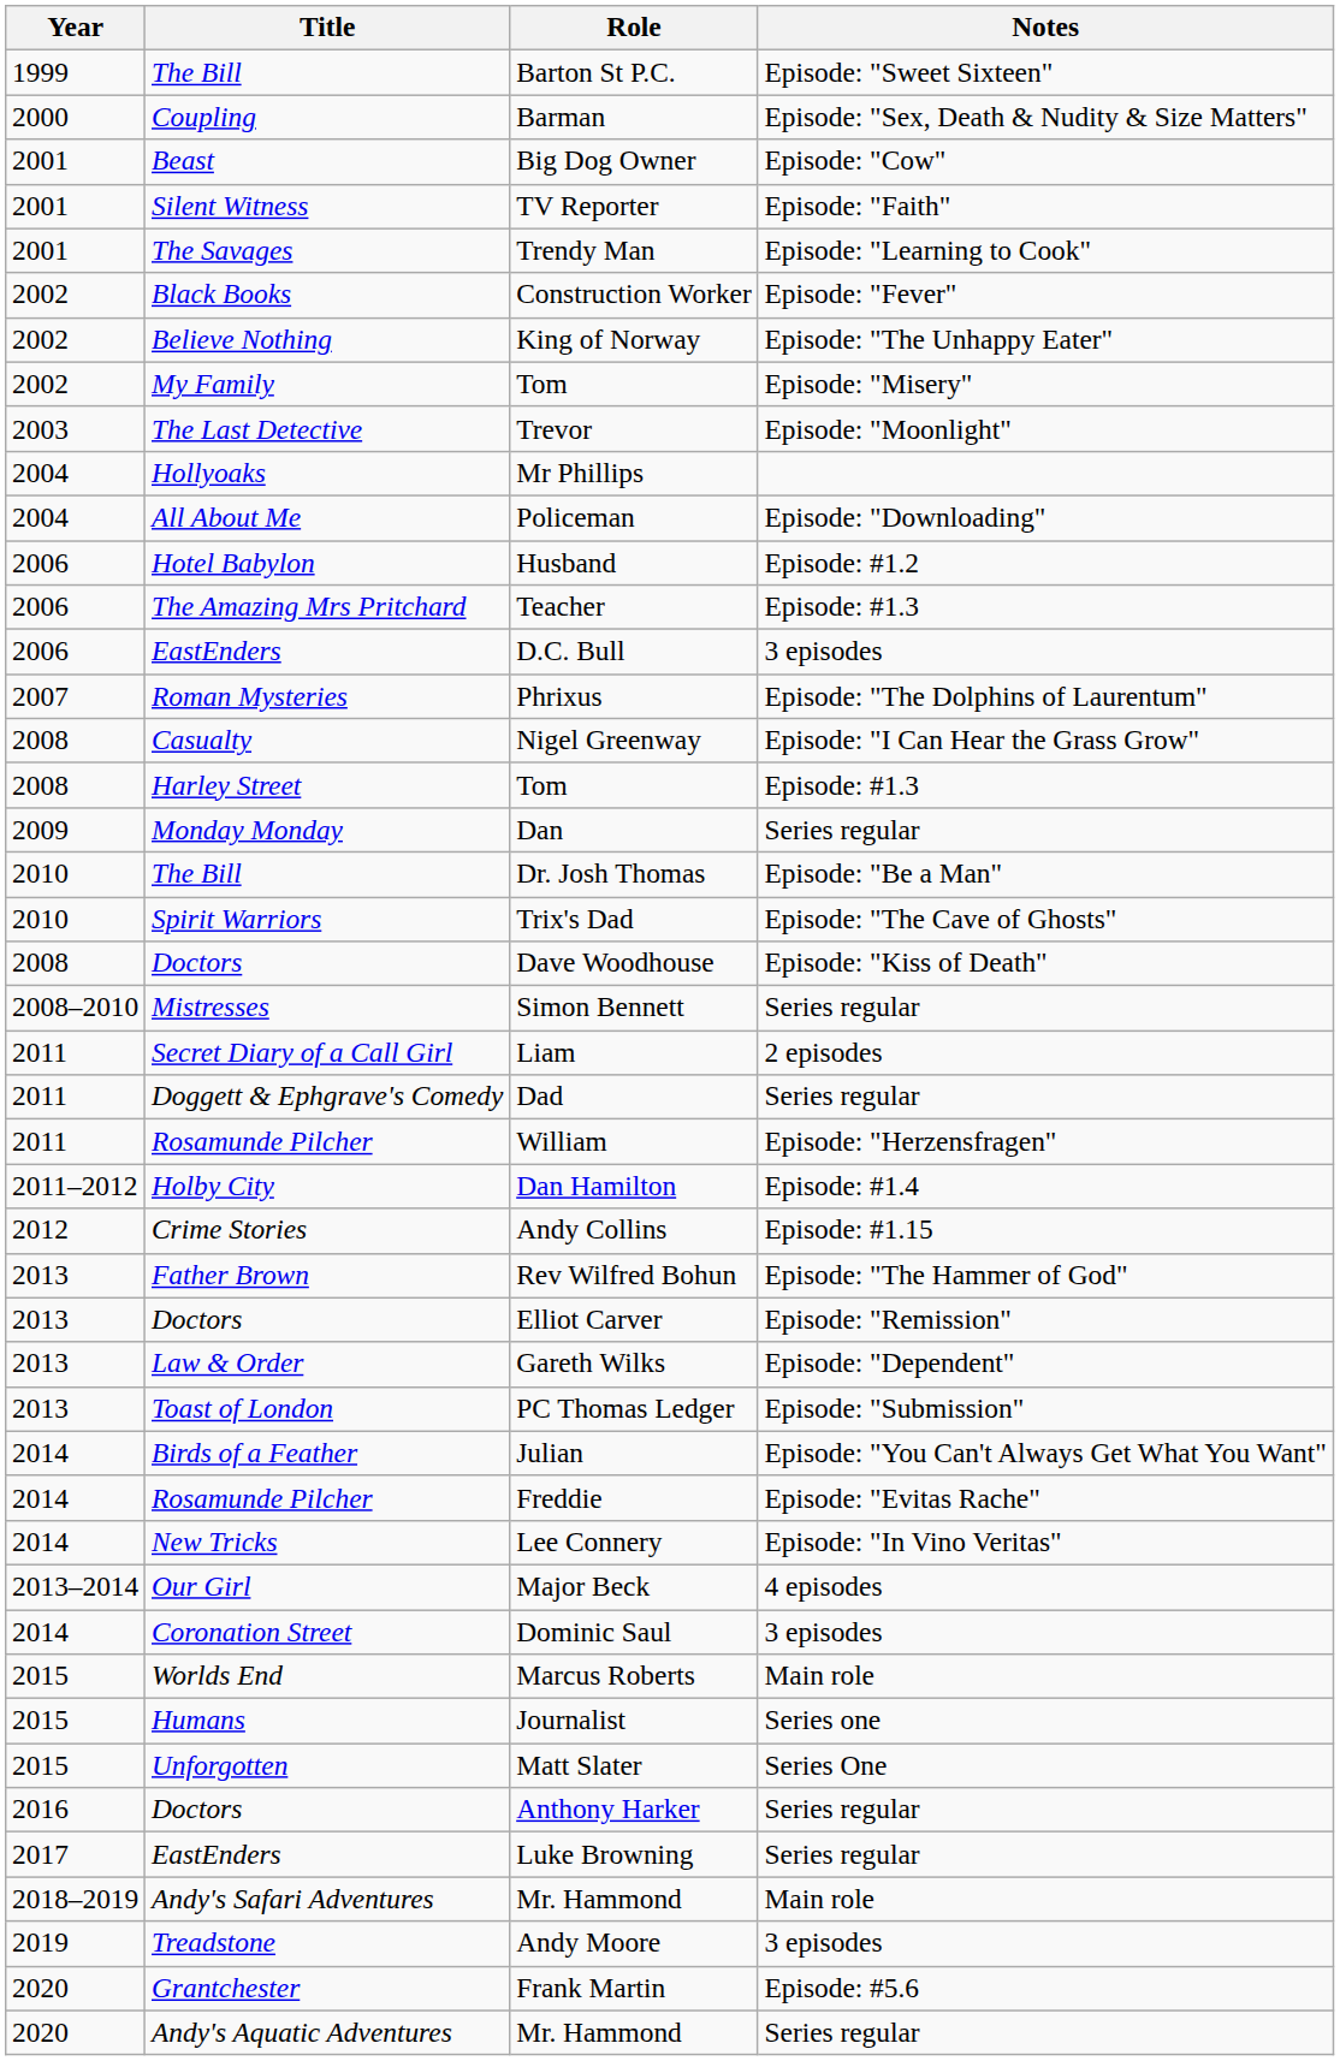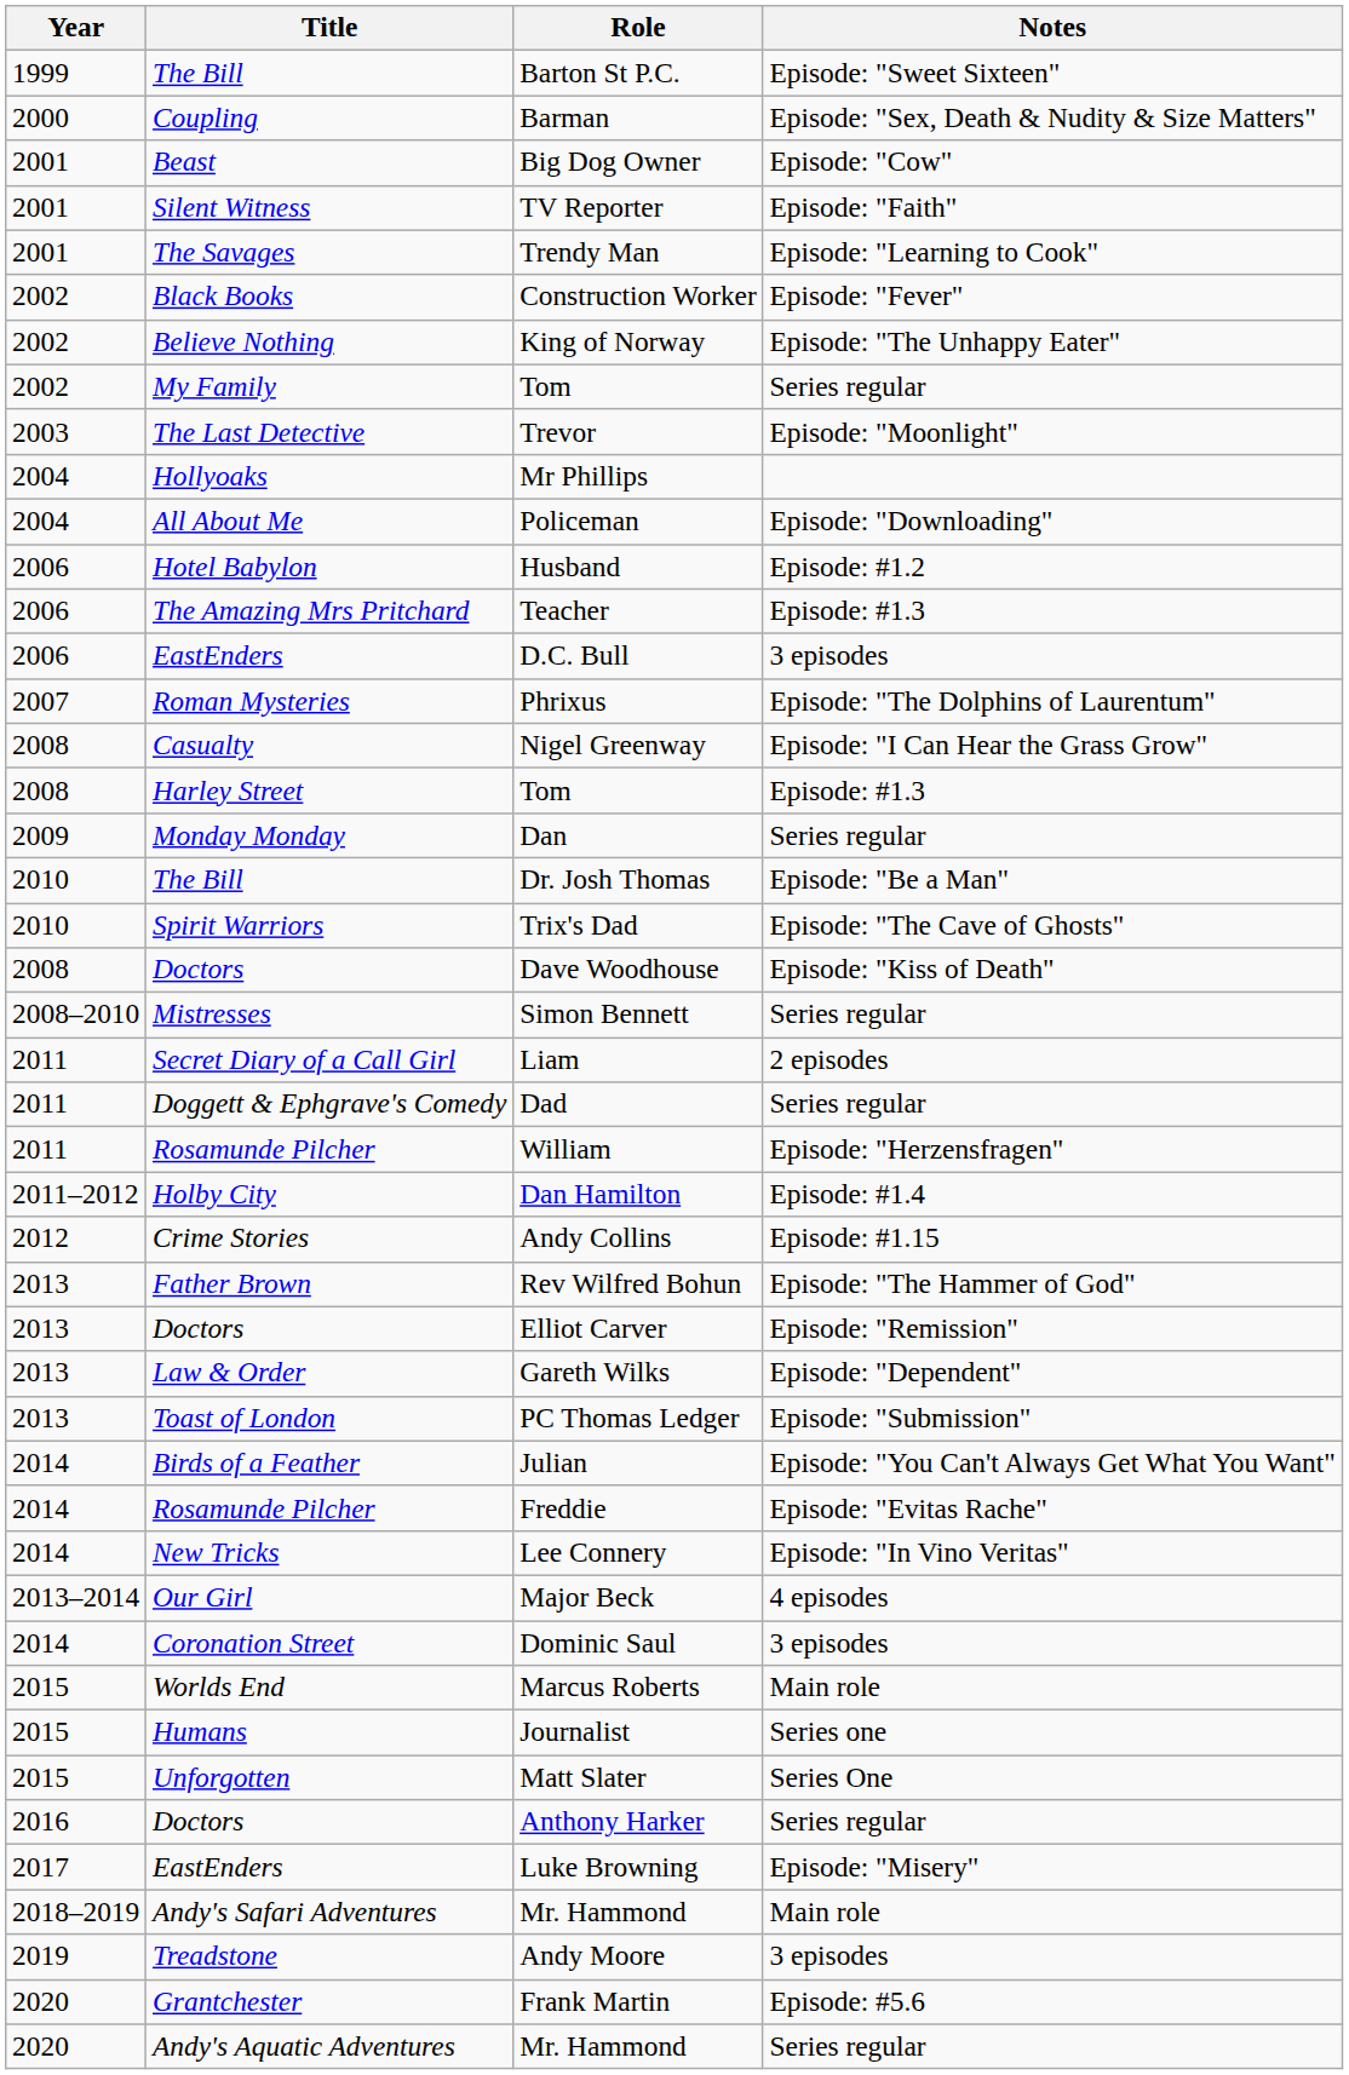 <table class="wikitable sortable">
 <tr>
 <th>Year</th>
 <th>Title</th>
 <th>Role</th>
 <th class="unsortable">Notes</th>
 </tr>
 <tr>
 <td>1999</td>
 <td><em><a href='#'>The Bill</a></em></td>
 <td>Barton St P.C.</td>
 <td>Episode: "Sweet Sixteen"</td>
 </tr>
 <tr>
 <td>2000</td>
 <td><em><a href='#'>Coupling</a></em></td>
 <td>Barman</td>
 <td>Episode: "Sex, Death & Nudity & Size Matters"</td>
 </tr>
 <tr>
 <td>2001</td>
 <td><em><a href='#'>Beast</a></em></td>
 <td>Big Dog Owner</td>
 <td>Episode: "Cow"</td>
 </tr>
 <tr>
 <td>2001</td>
 <td><em><a href='#'>Silent Witness</a></em></td>
 <td>TV Reporter</td>
 <td>Episode: "Faith"</td>
 </tr>
 <tr>
 <td>2001</td>
 <td><em><a href='#'>The Savages</a></em></td>
 <td>Trendy Man</td>
 <td>Episode: "Learning to Cook"</td>
 </tr>
 <tr>
 <td>2002</td>
 <td><em><a href='#'>Black Books</a></em></td>
 <td>Construction Worker</td>
 <td>Episode: "Fever"</td>
 </tr>
 <tr>
 <td>2002</td>
 <td><em><a href='#'>Believe Nothing</a></em></td>
 <td>King of Norway</td>
 <td>Episode: "The Unhappy Eater"</td>
 </tr>
 <tr>
 <td>2002</td>
 <td><em><a href='#'>My Family</a></em></td>
 <td>Tom</td>
-<td>Episode: "Misery"</td>
+<td>Series regular</td>
 </tr>
 <tr>
 <td>2003</td>
 <td><em><a href='#'>The Last Detective</a></em></td>
 <td>Trevor</td>
 <td>Episode: "Moonlight"</td>
 </tr>
 <tr>
 <td>2004</td>
 <td><em><a href='#'>Hollyoaks</a></em></td>
 <td>Mr Phillips</td>
 <td></td>
 </tr>
 <tr>
 <td>2004</td>
 <td><em><a href='#'>All About Me</a></em></td>
 <td>Policeman</td>
 <td>Episode: "Downloading"</td>
 </tr>
 <tr>
 <td>2006</td>
 <td><em><a href='#'>Hotel Babylon</a></em></td>
 <td>Husband</td>
 <td>Episode: #1.2</td>
 </tr>
 <tr>
 <td>2006</td>
 <td><em><a href='#'>The Amazing Mrs Pritchard</a></em></td>
 <td>Teacher</td>
 <td>Episode: #1.3</td>
 </tr>
 <tr>
 <td>2006</td>
 <td><em><a href='#'>EastEnders</a></em></td>
 <td>D.C. Bull</td>
 <td>3 episodes</td>
 </tr>
 <tr>
 <td>2007</td>
 <td><em><a href='#'>Roman Mysteries</a></em></td>
 <td>Phrixus</td>
 <td>Episode: "The Dolphins of Laurentum"</td>
 </tr>
 <tr>
 <td>2008</td>
 <td><em><a href='#'>Casualty</a></em></td>
 <td>Nigel Greenway</td>
 <td>Episode: "I Can Hear the Grass Grow"</td>
 </tr>
 <tr>
 <td>2008</td>
 <td><em><a href='#'>Harley Street</a></em></td>
 <td>Tom</td>
 <td>Episode: #1.3</td>
 </tr>
 <tr>
 <td>2009</td>
 <td><em><a href='#'>Monday Monday</a></em></td>
 <td>Dan</td>
 <td>Series regular</td>
 </tr>
 <tr>
 <td>2010</td>
 <td><em><a href='#'>The Bill</a></em></td>
 <td>Dr. Josh Thomas</td>
 <td>Episode: "Be a Man"</td>
 </tr>
 <tr>
 <td>2010</td>
 <td><em><a href='#'>Spirit Warriors</a></em></td>
 <td>Trix's Dad</td>
 <td>Episode: "The Cave of Ghosts"</td>
 </tr>
 <tr>
 <td>2008</td>
 <td><em><a href='#'>Doctors</a></em></td>
 <td>Dave Woodhouse</td>
 <td>Episode: "Kiss of Death"</td>
 </tr>
 <tr>
 <td>2008–2010</td>
 <td><em><a href='#'>Mistresses</a></em></td>
 <td>Simon Bennett</td>
 <td>Series regular</td>
 </tr>
 <tr>
 <td>2011</td>
 <td><em><a href='#'>Secret Diary of a Call Girl</a></em></td>
 <td>Liam</td>
 <td>2 episodes</td>
 </tr>
 <tr>
 <td>2011</td>
 <td><em>Doggett & Ephgrave's Comedy</em></td>
 <td>Dad</td>
 <td>Series regular</td>
 </tr>
 <tr>
 <td>2011</td>
 <td><em><a href='#'>Rosamunde Pilcher</a></em></td>
 <td>William</td>
 <td>Episode: "Herzensfragen"</td>
 </tr>
 <tr>
 <td>2011–2012</td>
 <td><em><a href='#'>Holby City</a></em></td>
 <td><a href='#'>Dan Hamilton</a></td>
 <td>Episode: #1.4</td>
 </tr>
 <tr>
 <td>2012</td>
 <td><em>Crime Stories</em></td>
 <td>Andy Collins</td>
 <td>Episode: #1.15</td>
 </tr>
 <tr>
 <td>2013</td>
 <td><em><a href='#'>Father Brown</a></em></td>
 <td>Rev Wilfred Bohun</td>
 <td>Episode: "The Hammer of God"</td>
 </tr>
 <tr>
 <td>2013</td>
 <td><em>Doctors</em></td>
 <td>Elliot Carver</td>
 <td>Episode: "Remission"</td>
 </tr>
 <tr>
 <td>2013</td>
 <td><em><a href='#'>Law & Order</a></em></td>
 <td>Gareth Wilks</td>
 <td>Episode: "Dependent"</td>
 </tr>
 <tr>
 <td>2013</td>
 <td><em><a href='#'>Toast of London</a></em></td>
 <td>PC Thomas Ledger</td>
 <td>Episode: "Submission"</td>
 </tr>
 <tr>
 <td>2014</td>
 <td><em><a href='#'>Birds of a Feather</a></em></td>
 <td>Julian</td>
 <td>Episode: "You Can't Always Get What You Want"</td>
 </tr>
 <tr>
 <td>2014</td>
 <td><em><a href='#'>Rosamunde Pilcher</a></em></td>
 <td>Freddie</td>
 <td>Episode: "Evitas Rache"</td>
 </tr>
 <tr>
 <td>2014</td>
 <td><em><a href='#'>New Tricks</a></em></td>
 <td>Lee Connery</td>
 <td>Episode: "In Vino Veritas"</td>
 </tr>
 <tr>
 <td>2013–2014</td>
 <td><em><a href='#'>Our Girl</a></em></td>
 <td>Major Beck</td>
 <td>4 episodes</td>
 </tr>
 <tr>
 <td>2014</td>
 <td><em><a href='#'>Coronation Street</a></em></td>
 <td>Dominic Saul</td>
 <td>3 episodes</td>
 </tr>
 <tr>
 <td>2015</td>
 <td><em>Worlds End</em></td>
 <td>Marcus Roberts</td>
 <td>Main role</td>
 </tr>
 <tr>
 <td>2015</td>
 <td><em><a href='#'>Humans</a></em></td>
 <td>Journalist</td>
 <td>Series one</td>
 </tr>
 <tr>
 <td>2015</td>
 <td><em><a href='#'>Unforgotten</a></em></td>
 <td>Matt Slater</td>
 <td>Series One</td>
 </tr>
 <tr>
 <td>2016</td>
 <td><em>Doctors</em></td>
 <td><a href='#'>Anthony Harker</a></td>
 <td>Series regular</td>
 </tr>
 <tr>
 <td>2017</td>
 <td><em>EastEnders</em></td>
 <td>Luke Browning</td>
-<td>Series regular</td>
+<td>Episode: "Misery"</td>
 </tr>
 <tr>
 <td>2018–2019</td>
 <td><em>Andy's Safari Adventures</em></td>
 <td>Mr. Hammond</td>
 <td>Main role</td>
 </tr>
 <tr>
 <td>2019</td>
 <td><em><a href='#'>Treadstone</a></em></td>
 <td>Andy Moore</td>
 <td>3 episodes</td>
 </tr>
 <tr>
 <td>2020</td>
 <td><em><a href='#'>Grantchester</a></em></td>
 <td>Frank Martin</td>
 <td>Episode: #5.6</td>
 </tr>
 <tr>
 <td>2020</td>
 <td><em>Andy's Aquatic Adventures</em></td>
 <td>Mr. Hammond</td>
 <td>Series regular</td>
 </tr>
 </table>
